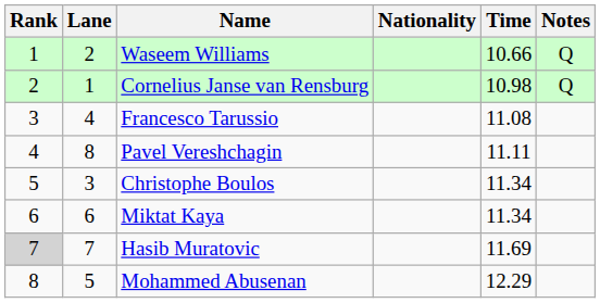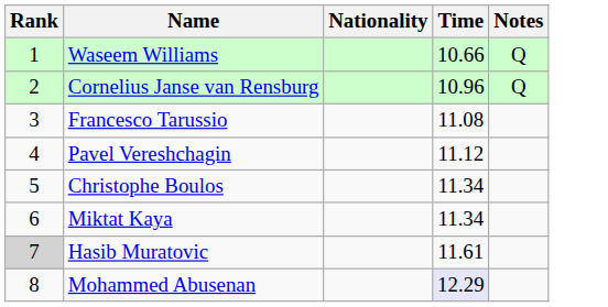 <table class="wikitable sortable" style="text-align:center">
 <tr>
 <th>Rank</th>
-<th>Lane</th>
 <th>Name</th>
 <th>Nationality</th>
 <th>Time</th>
 <th>Notes</th>
 </tr>
 <tr bgcolor=ccffcc>
 <td>1</td>
-<td>2</td>
 <td align=left><a href='#'>Waseem Williams</a></td>
 <td align=left></td>
 <td>10.66</td>
 <td>Q</td>
 </tr>
 <tr bgcolor=ccffcc>
 <td>2</td>
-<td>1</td>
 <td align=left><a href='#'>Cornelius Janse van Rensburg</a></td>
 <td align=left></td>
-<td>10.98</td>
+<td>10.96</td>
 <td>Q</td>
 </tr>
 <tr>
 <td>3</td>
-<td>4</td>
 <td align=left><a href='#'>Francesco Tarussio</a></td>
 <td align=left></td>
 <td>11.08</td>
 <td></td>
 </tr>
 <tr>
 <td>4</td>
-<td>8</td>
 <td align=left><a href='#'>Pavel Vereshchagin</a></td>
 <td align=left></td>
-<td>11.11</td>
+<td>11.12</td>
 <td></td>
 </tr>
 <tr>
 <td>5</td>
-<td>3</td>
 <td align=left><a href='#'>Christophe Boulos</a></td>
 <td align=left></td>
 <td>11.34</td>
 <td></td>
 </tr>
 <tr>
-<td>6</td>
 <td>6</td>
 <td align=left><a href='#'>Miktat Kaya</a></td>
 <td align=left></td>
 <td>11.34</td>
 <td></td>
 </tr>
 <tr>
 <td style="background: lightgrey;">7</td>
-<td>7</td>
 <td align=left><a href='#'>Hasib Muratovic</a></td>
 <td align=left></td>
-<td>11.69</td>
+<td>11.61</td>
 <td></td>
 </tr>
 <tr>
 <td>8</td>
-<td>5</td>
 <td align=left><a href='#'>Mohammed Abusenan</a></td>
 <td align=left></td>
-<td>12.29</td>
+<td style="background: lavender;">12.29</td>
 <td></td>
 </tr>
 </table>
